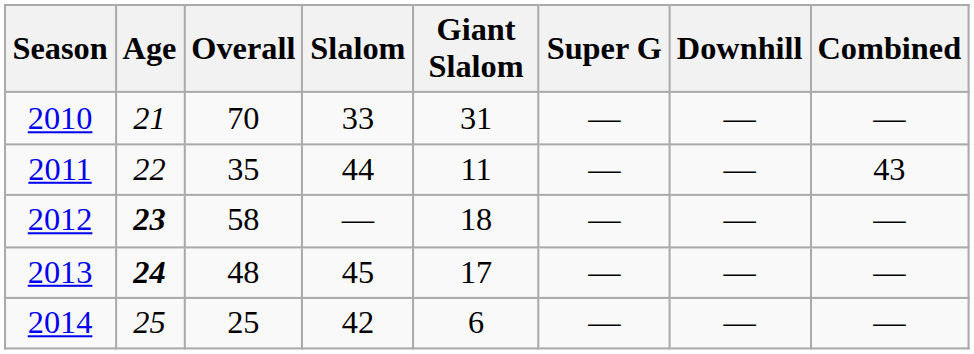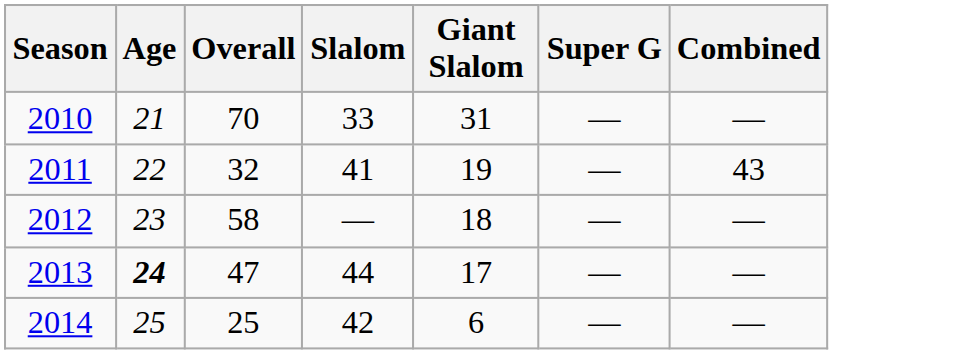 <table class=wikitable style="text-align:center">
 <tr>
 <th>Season</th>
 <th>Age</th>
 <th>Overall</th>
 <th>Slalom</th>
 <th>Giant<br> Slalom </th>
 <th>Super G</th>
-<th>Downhill</th>
 <th>Combined</th>
 </tr>
 <tr>
 <td><a href='#'>2010</a></td>
 <td><em>21</em></td>
 <td>70</td>
 <td>33</td>
 <td>31</td>
 <td>—</td>
 <td>—</td>
-<td>—</td>
 </tr>
 <tr>
 <td><a href='#'>2011</a></td>
 <td><em>22</em></td>
-<td>35</td>
-<td>44</td>
-<td>11</td>
-<td>—</td>
+<td>32</td>
+<td>41</td>
+<td>19</td>
 <td>—</td>
 <td>43</td>
 </tr>
 <tr>
 <td><a href='#'>2012</a></td>
-<td><strong><em>23</em></strong></td>
+<td><em>23</em></td>
 <td>58</td>
 <td>—</td>
 <td>18</td>
-<td>—</td>
 <td>—</td>
 <td>—</td>
 </tr>
 <tr>
 <td><a href='#'>2013</a></td>
 <td><strong><em>24</em></strong></td>
-<td>48</td>
-<td>45</td>
+<td>47</td>
+<td>44</td>
 <td>17</td>
-<td>—</td>
 <td>—</td>
 <td>—</td>
 </tr>
 <tr>
 <td><a href='#'>2014</a></td>
 <td><em>25</em></td>
 <td>25</td>
 <td>42</td>
 <td>6</td>
 <td>—</td>
 <td>—</td>
-<td>—</td>
 </tr>
 </table>
